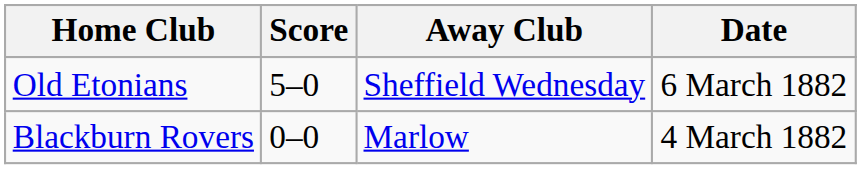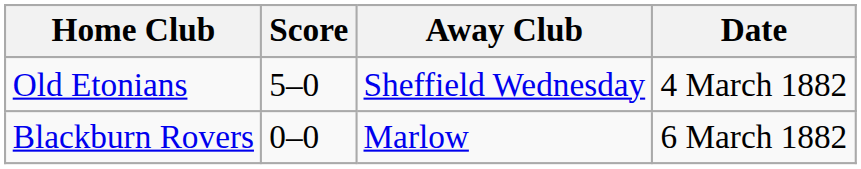 <table class="wikitable">
 <tr>
 <th>Home Club</th>
 <th>Score</th>
 <th>Away Club</th>
 <th>Date</th>
 </tr>
 <tr>
 <td><a href='#'>Old Etonians</a></td>
 <td>5–0</td>
 <td><a href='#'>Sheffield Wednesday</a></td>
-<td>6 March 1882</td>
+<td>4 March 1882</td>
 </tr>
 <tr>
 <td><a href='#'>Blackburn Rovers</a></td>
 <td>0–0</td>
 <td><a href='#'>Marlow</a></td>
-<td>4 March 1882</td>
+<td>6 March 1882</td>
 </tr>
 </table>
